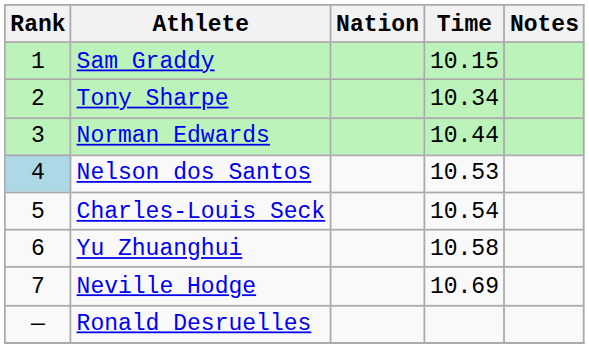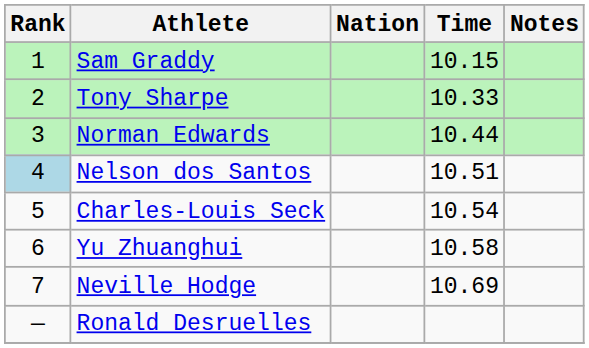 <table class="wikitable sortable" style="text-align:center">
 <tr>
 <th>Rank</th>
 <th>Athlete</th>
 <th>Nation</th>
 <th>Time</th>
 <th>Notes</th>
 </tr>
 <tr bgcolor=bbf3bb>
 <td>1</td>
 <td align=left><a href='#'>Sam Graddy</a></td>
 <td align=left></td>
 <td>10.15</td>
 <td></td>
 </tr>
 <tr bgcolor=bbf3bb>
 <td>2</td>
 <td align=left><a href='#'>Tony Sharpe</a></td>
 <td align=left></td>
-<td>10.34</td>
+<td>10.33</td>
 <td></td>
 </tr>
 <tr bgcolor=bbf3bb>
 <td>3</td>
 <td align=left><a href='#'>Norman Edwards</a></td>
 <td align=left></td>
 <td>10.44</td>
 <td></td>
 </tr>
 <tr>
 <td style="background: lightblue;">4</td>
 <td align=left><a href='#'>Nelson dos Santos</a></td>
 <td align=left></td>
-<td>10.53</td>
+<td>10.51</td>
 <td></td>
 </tr>
 <tr>
 <td>5</td>
 <td align=left><a href='#'>Charles-Louis Seck</a></td>
 <td align=left></td>
 <td>10.54</td>
 <td></td>
 </tr>
 <tr>
 <td>6</td>
 <td align=left><a href='#'>Yu Zhuanghui</a></td>
 <td align=left></td>
 <td>10.58</td>
 <td></td>
 </tr>
 <tr>
 <td>7</td>
 <td align=left><a href='#'>Neville Hodge</a></td>
 <td align=left></td>
 <td>10.69</td>
 <td></td>
 </tr>
 <tr>
 <td data-sort-value=8>—</td>
 <td align=left><a href='#'>Ronald Desruelles</a></td>
 <td align=left></td>
 <td></td>
 <td></td>
 </tr>
 <tr>
 </tr>
 </table>
